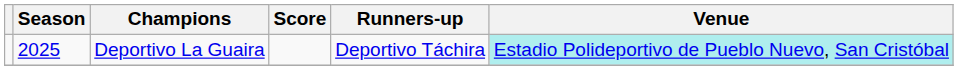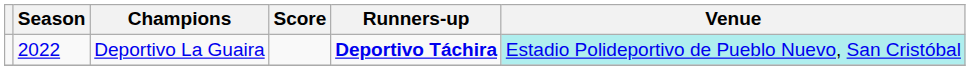 <table class="wikitable sortable">
 <tr>
 <th width=></th>
 <th>Season</th>
 <th>Champions</th>
 <th>Score</th>
 <th>Runners-up</th>
 <th>Venue</th>
 </tr>
 <tr>
 <td></td>
-<td><a href='#'>2025</a></td>
+<td><a href='#'>2022</a></td>
 <td><a href='#'>Deportivo La Guaira</a> </td>
 <td></td>
-<td><a href='#'>Deportivo Táchira</a></td>
+<td><strong><a href='#'>Deportivo Táchira</a></strong></td>
 <td style="background: paleturquoise;"><a href='#'>Estadio Polideportivo de Pueblo Nuevo</a>, <a href='#'>San Cristóbal</a></td>
 </tr>
 <tr>
 </tr>
 </table>
